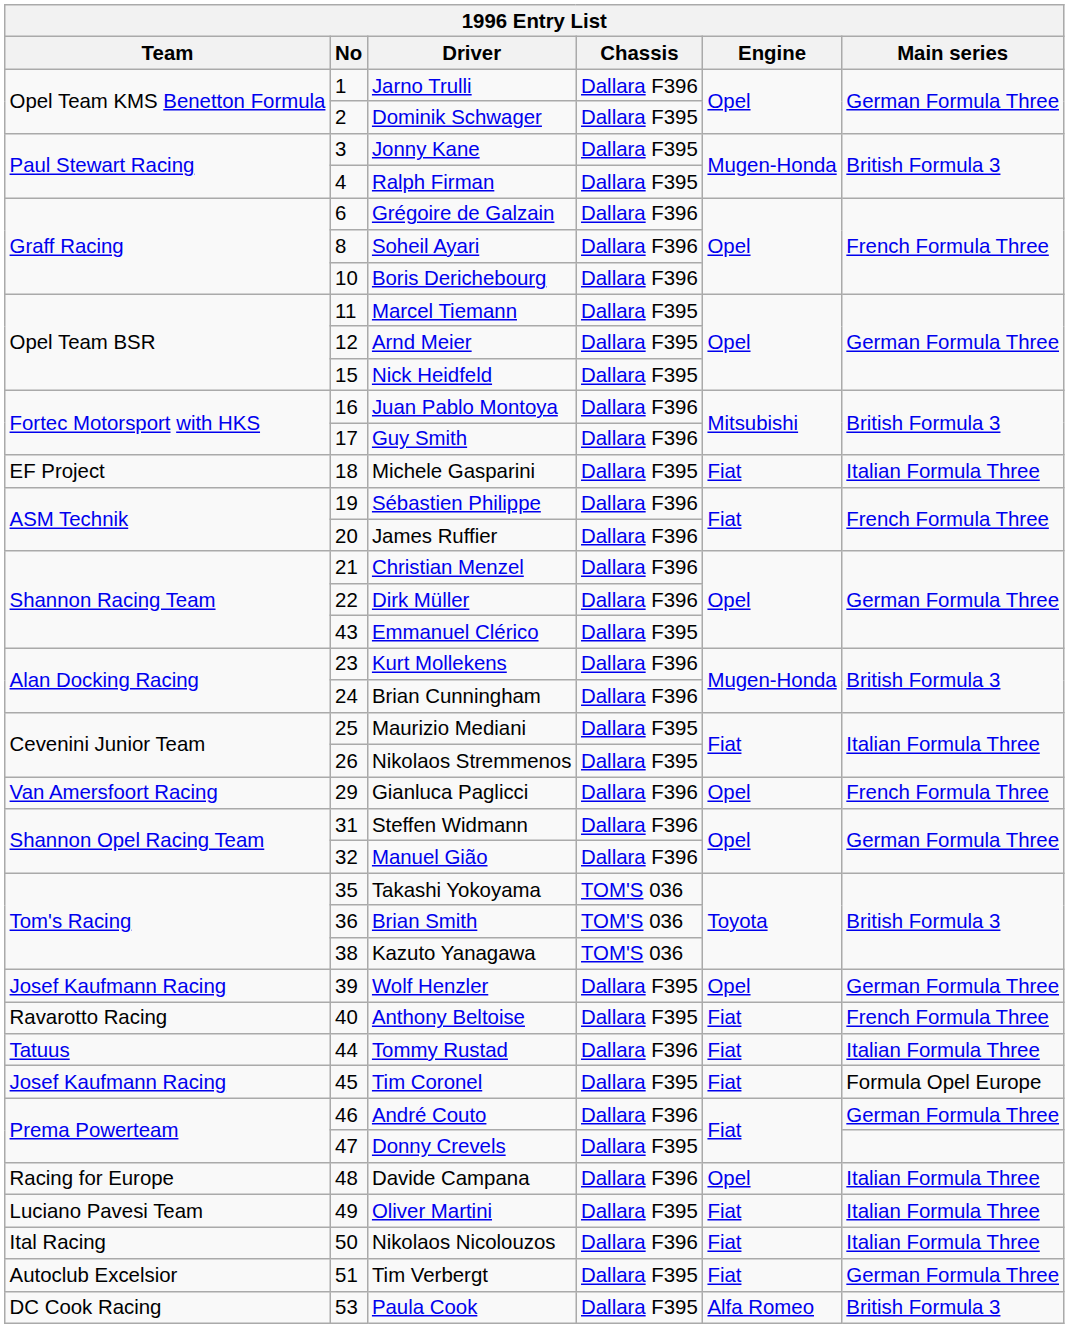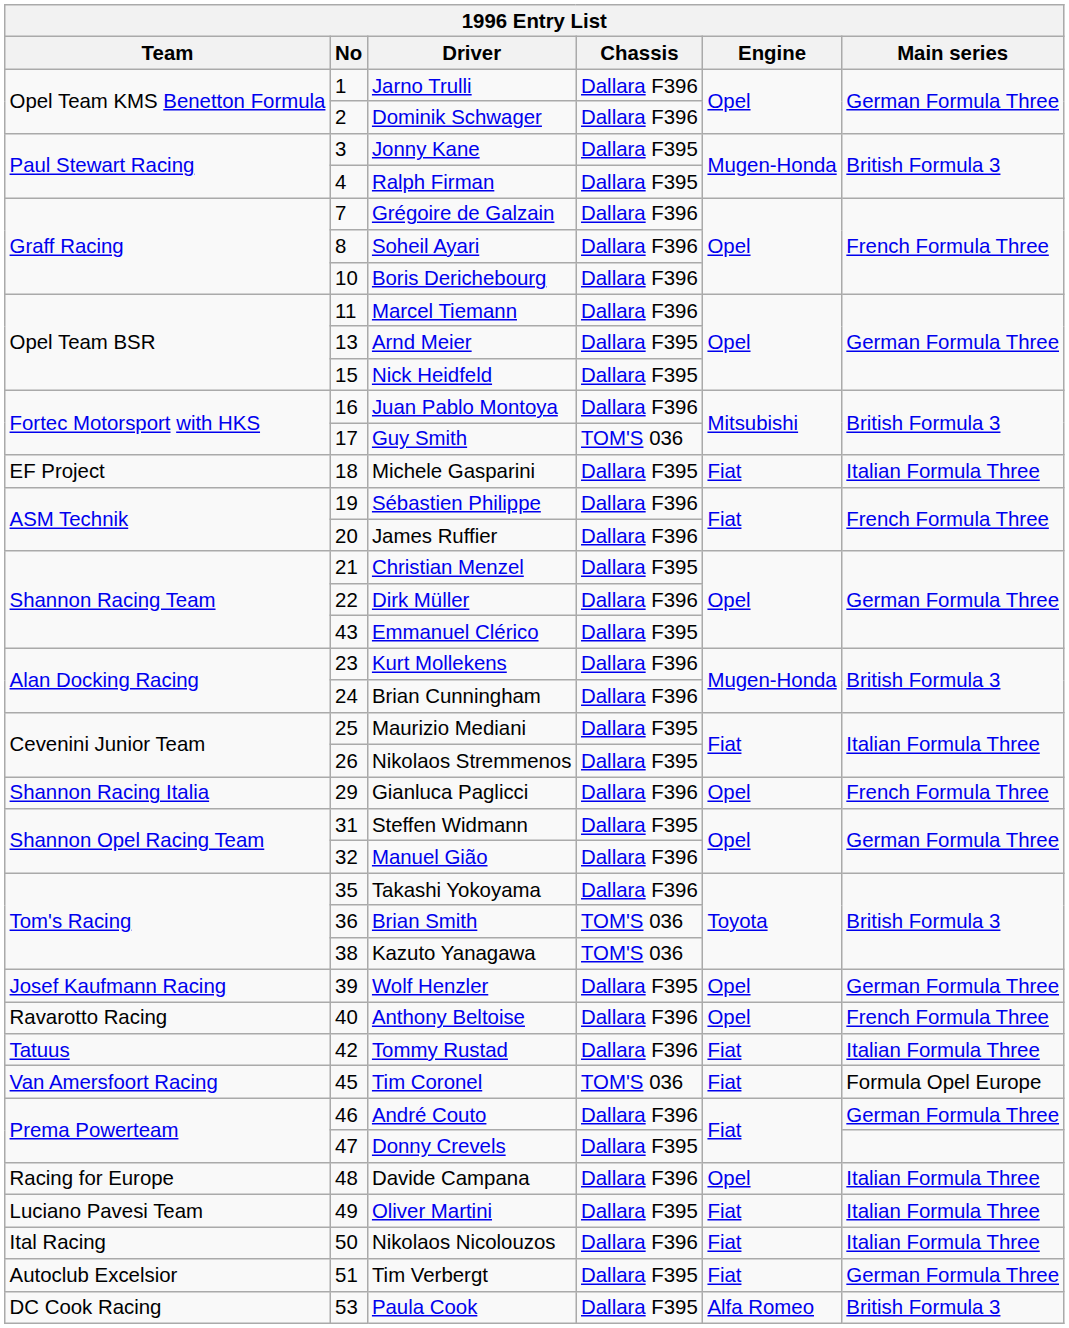 <table class="wikitable" style="font-size: 85%;">
 <tr>
 <th colspan=7>1996 Entry List</th>
 </tr>
 <tr>
 <th>Team</th>
 <th>No</th>
 <th>Driver</th>
 <th>Chassis</th>
 <th>Engine</th>
 <th>Main series</th>
 </tr>
 <tr>
 <td rowspan=2> Opel Team KMS <a href='#'>Benetton Formula</a></td>
 <td>1</td>
 <td> <a href='#'>Jarno Trulli</a></td>
 <td><a href='#'>Dallara</a> F396</td>
 <td rowspan=2><a href='#'>Opel</a></td>
 <td rowspan=2><a href='#'>German Formula Three</a></td>
 </tr>
 <tr>
 <td>2</td>
 <td> <a href='#'>Dominik Schwager</a></td>
-<td><a href='#'>Dallara</a> F395</td>
+<td><a href='#'>Dallara</a> F396</td>
 </tr>
 <tr>
 <td rowspan=2> <a href='#'>Paul Stewart Racing</a></td>
 <td>3</td>
 <td> <a href='#'>Jonny Kane</a></td>
 <td><a href='#'>Dallara</a> F395</td>
 <td rowspan=2><a href='#'>Mugen-Honda</a></td>
 <td rowspan=2><a href='#'>British Formula 3</a></td>
 </tr>
 <tr>
 <td>4</td>
 <td> <a href='#'>Ralph Firman</a></td>
 <td><a href='#'>Dallara</a> F395</td>
 </tr>
 <tr>
 <td rowspan=3> <a href='#'>Graff Racing</a></td>
-<td>6</td>
+<td>7</td>
 <td> <a href='#'>Grégoire de Galzain</a></td>
 <td><a href='#'>Dallara</a> F396</td>
 <td rowspan=3><a href='#'>Opel</a></td>
 <td rowspan=3><a href='#'>French Formula Three</a></td>
 </tr>
 <tr>
 <td>8</td>
 <td> <a href='#'>Soheil Ayari</a></td>
 <td><a href='#'>Dallara</a> F396</td>
 </tr>
 <tr>
 <td>10</td>
 <td> <a href='#'>Boris Derichebourg</a></td>
 <td><a href='#'>Dallara</a> F396</td>
 </tr>
 <tr>
 <td rowspan=3> Opel Team BSR</td>
 <td>11</td>
 <td> <a href='#'>Marcel Tiemann</a></td>
-<td><a href='#'>Dallara</a> F395</td>
+<td><a href='#'>Dallara</a> F396</td>
 <td rowspan=3><a href='#'>Opel</a></td>
 <td rowspan=3><a href='#'>German Formula Three</a></td>
 </tr>
 <tr>
-<td>12</td>
+<td>13</td>
 <td> <a href='#'>Arnd Meier</a></td>
 <td><a href='#'>Dallara</a> F395</td>
 </tr>
 <tr>
 <td>15</td>
 <td> <a href='#'>Nick Heidfeld</a></td>
 <td><a href='#'>Dallara</a> F395</td>
 </tr>
 <tr>
 <td rowspan=2> <a href='#'>Fortec Motorsport</a> <a href='#'>with HKS</a></td>
 <td>16</td>
 <td> <a href='#'>Juan Pablo Montoya</a></td>
 <td><a href='#'>Dallara</a> F396</td>
 <td rowspan=2><a href='#'>Mitsubishi</a></td>
 <td rowspan=2><a href='#'>British Formula 3</a></td>
 </tr>
 <tr>
 <td>17</td>
 <td> <a href='#'>Guy Smith</a></td>
-<td><a href='#'>Dallara</a> F396</td>
+<td><a href='#'>TOM'S</a> 036</td>
 </tr>
 <tr>
 <td> EF Project</td>
 <td>18</td>
 <td> Michele Gasparini</td>
 <td><a href='#'>Dallara</a> F395</td>
 <td><a href='#'>Fiat</a></td>
 <td><a href='#'>Italian Formula Three</a></td>
 </tr>
 <tr>
 <td rowspan=2> <a href='#'>ASM Technik</a></td>
 <td>19</td>
 <td> <a href='#'>Sébastien Philippe</a></td>
 <td><a href='#'>Dallara</a> F396</td>
 <td rowspan=2><a href='#'>Fiat</a></td>
 <td rowspan=2><a href='#'>French Formula Three</a></td>
 </tr>
 <tr>
 <td>20</td>
 <td> James Ruffier</td>
 <td><a href='#'>Dallara</a> F396</td>
 </tr>
 <tr>
 <td rowspan=3> <a href='#'>Shannon Racing Team</a></td>
 <td>21</td>
 <td> <a href='#'>Christian Menzel</a></td>
-<td><a href='#'>Dallara</a> F396</td>
+<td><a href='#'>Dallara</a> F395</td>
 <td rowspan=3><a href='#'>Opel</a></td>
 <td rowspan=3><a href='#'>German Formula Three</a></td>
 </tr>
 <tr>
 <td>22</td>
 <td> <a href='#'>Dirk Müller</a></td>
 <td><a href='#'>Dallara</a> F396</td>
 </tr>
 <tr>
 <td>43</td>
 <td> <a href='#'>Emmanuel Clérico</a></td>
 <td><a href='#'>Dallara</a> F395</td>
 </tr>
 <tr>
 <td rowspan=2> <a href='#'>Alan Docking Racing</a></td>
 <td>23</td>
 <td> <a href='#'>Kurt Mollekens</a></td>
 <td><a href='#'>Dallara</a> F396</td>
 <td rowspan=2><a href='#'>Mugen-Honda</a></td>
 <td rowspan=2><a href='#'>British Formula 3</a></td>
 </tr>
 <tr>
 <td>24</td>
 <td> Brian Cunningham</td>
 <td><a href='#'>Dallara</a> F396</td>
 </tr>
 <tr>
 <td rowspan=2> Cevenini Junior Team</td>
 <td>25</td>
 <td> Maurizio Mediani</td>
 <td><a href='#'>Dallara</a> F395</td>
 <td rowspan=2><a href='#'>Fiat</a></td>
 <td rowspan=2><a href='#'>Italian Formula Three</a></td>
 </tr>
 <tr>
 <td>26</td>
 <td> Nikolaos Stremmenos</td>
 <td><a href='#'>Dallara</a> F395</td>
 </tr>
 <tr>
-<td> <a href='#'>Van Amersfoort Racing</a></td>
+<td> <a href='#'>Shannon Racing Italia</a></td>
 <td>29</td>
 <td> Gianluca Paglicci</td>
 <td><a href='#'>Dallara</a> F396</td>
 <td><a href='#'>Opel</a></td>
 <td><a href='#'>French Formula Three</a></td>
 </tr>
 <tr>
 <td rowspan=2> <a href='#'>Shannon Opel Racing Team</a></td>
 <td>31</td>
 <td> Steffen Widmann</td>
-<td><a href='#'>Dallara</a> F396</td>
+<td><a href='#'>Dallara</a> F395</td>
 <td rowspan=2><a href='#'>Opel</a></td>
 <td rowspan=2><a href='#'>German Formula Three</a></td>
 </tr>
 <tr>
 <td>32</td>
 <td> <a href='#'>Manuel Gião</a></td>
 <td><a href='#'>Dallara</a> F396</td>
 </tr>
 <tr>
 <td rowspan=3> <a href='#'>Tom's Racing</a></td>
 <td>35</td>
 <td> Takashi Yokoyama</td>
-<td><a href='#'>TOM'S</a> 036</td>
+<td><a href='#'>Dallara</a> F396</td>
 <td rowspan=3><a href='#'>Toyota</a></td>
 <td rowspan=3><a href='#'>British Formula 3</a></td>
 </tr>
 <tr>
 <td>36</td>
 <td> <a href='#'>Brian Smith</a></td>
 <td><a href='#'>TOM'S</a> 036</td>
 </tr>
 <tr>
 <td>38</td>
 <td> Kazuto Yanagawa</td>
 <td><a href='#'>TOM'S</a> 036</td>
 </tr>
 <tr>
 <td> <a href='#'>Josef Kaufmann Racing</a></td>
 <td>39</td>
 <td> <a href='#'>Wolf Henzler</a></td>
 <td><a href='#'>Dallara</a> F395</td>
 <td><a href='#'>Opel</a></td>
 <td><a href='#'>German Formula Three</a></td>
 </tr>
 <tr>
 <td> Ravarotto Racing</td>
 <td>40</td>
 <td> <a href='#'>Anthony Beltoise</a></td>
-<td><a href='#'>Dallara</a> F395</td>
-<td><a href='#'>Fiat</a></td>
+<td><a href='#'>Dallara</a> F396</td>
+<td><a href='#'>Opel</a></td>
 <td><a href='#'>French Formula Three</a></td>
 </tr>
 <tr>
 <td> <a href='#'>Tatuus</a></td>
-<td>44</td>
+<td>42</td>
 <td> <a href='#'>Tommy Rustad</a></td>
 <td><a href='#'>Dallara</a> F396</td>
 <td><a href='#'>Fiat</a></td>
 <td><a href='#'>Italian Formula Three</a></td>
 </tr>
 <tr>
-<td> <a href='#'>Josef Kaufmann Racing</a></td>
+<td> <a href='#'>Van Amersfoort Racing</a></td>
 <td>45</td>
 <td> <a href='#'>Tim Coronel</a></td>
-<td><a href='#'>Dallara</a> F395</td>
+<td><a href='#'>TOM'S</a> 036</td>
 <td><a href='#'>Fiat</a></td>
 <td>Formula Opel Europe</td>
 </tr>
 <tr>
 <td rowspan=2> <a href='#'>Prema Powerteam</a></td>
 <td>46</td>
 <td> <a href='#'>André Couto</a></td>
 <td><a href='#'>Dallara</a> F396</td>
 <td rowspan=2><a href='#'>Fiat</a></td>
 <td><a href='#'>German Formula Three</a></td>
 </tr>
 <tr>
 <td>47</td>
 <td> <a href='#'>Donny Crevels</a></td>
 <td><a href='#'>Dallara</a> F395</td>
 <td></td>
 </tr>
 <tr>
 <td> Racing for Europe</td>
 <td>48</td>
 <td> Davide Campana</td>
 <td><a href='#'>Dallara</a> F396</td>
 <td><a href='#'>Opel</a></td>
 <td><a href='#'>Italian Formula Three</a></td>
 </tr>
 <tr>
 <td> Luciano Pavesi Team</td>
 <td>49</td>
 <td> <a href='#'>Oliver Martini</a></td>
 <td><a href='#'>Dallara</a> F395</td>
 <td><a href='#'>Fiat</a></td>
 <td><a href='#'>Italian Formula Three</a></td>
 </tr>
 <tr>
 <td> Ital Racing</td>
 <td>50</td>
 <td> Nikolaos Nicolouzos</td>
 <td><a href='#'>Dallara</a> F396</td>
 <td><a href='#'>Fiat</a></td>
 <td><a href='#'>Italian Formula Three</a></td>
 </tr>
 <tr>
 <td> Autoclub Excelsior</td>
 <td>51</td>
 <td> Tim Verbergt</td>
 <td><a href='#'>Dallara</a> F395</td>
 <td><a href='#'>Fiat</a></td>
 <td><a href='#'>German Formula Three</a></td>
 </tr>
 <tr>
 <td> DC Cook Racing</td>
 <td>53</td>
 <td> <a href='#'>Paula Cook</a></td>
 <td><a href='#'>Dallara</a> F395</td>
 <td><a href='#'>Alfa Romeo</a></td>
 <td><a href='#'>British Formula 3</a></td>
 </tr>
 </table>
